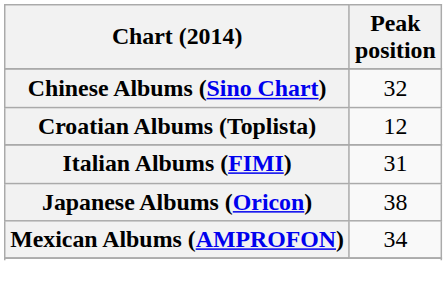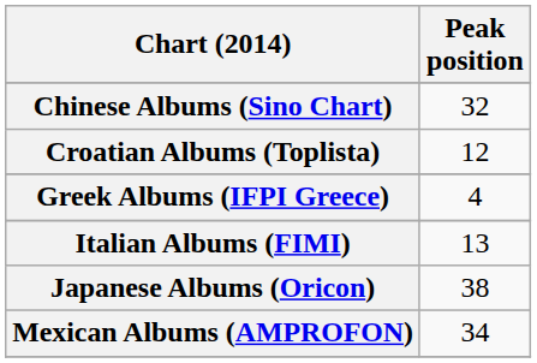 <table class="wikitable sortable plainrowheaders" style="text-align:center">
 <tr>
 <th scope="col">Chart (2014)</th>
 <th scope="col">Peak<br>position</th>
 </tr>
 <tr>
 </tr>
 <tr>
 </tr>
 <tr>
 </tr>
 <tr>
 </tr>
 <tr>
 </tr>
 <tr>
 <th scope="row">Chinese Albums (<a href='#'>Sino Chart</a>)</th>
 <td>32</td>
 </tr>
 <tr>
 <th scope="row">Croatian Albums (Toplista)</th>
 <td>12</td>
 </tr>
 <tr>
 </tr>
 <tr>
 </tr>
 <tr>
 </tr>
 <tr>
+<th scope="row">Greek Albums (<a href='#'>IFPI Greece</a>)</th>
+<td>4</td>
+</tr>
+<tr>
 </tr>
 <tr>
 <th scope="row">Italian Albums (<a href='#'>FIMI</a>)</th>
-<td>31</td>
+<td>13</td>
 </tr>
 <tr>
 <th scope="row">Japanese Albums (<a href='#'>Oricon</a>)</th>
 <td align="center">38</td>
 </tr>
 <tr>
 <th scope="row">Mexican Albums (<a href='#'>AMPROFON</a>)</th>
 <td>34</td>
 </tr>
 <tr>
 </tr>
 <tr>
 </tr>
 <tr>
 </tr>
 <tr>
 </tr>
 <tr>
 </tr>
 <tr>
 </tr>
 <tr>
 </tr>
 <tr>
 </tr>
 </table>
